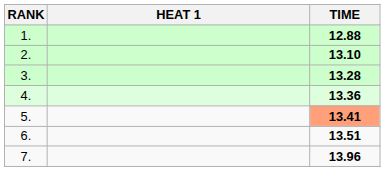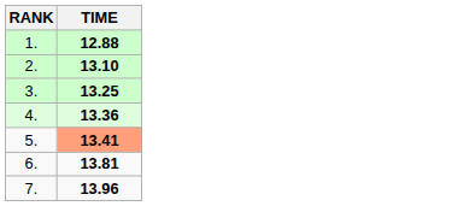 <table class="wikitable" style="border-collapse: collapse; font-size: 90%;">
 <tr>
 <th>RANK</th>
-<th style="width: 20em">HEAT 1</th>
 <th style="width: 5em">TIME</th>
 </tr>
 <tr style="background:#ccffcc;">
 <td align="center">1.</td>
-<td></td>
 <td align="center"><strong>12.88</strong></td>
 </tr>
 <tr style="background:#ccffcc;">
 <td align="center">2.</td>
-<td></td>
 <td align="center"><strong>13.10</strong></td>
 </tr>
 <tr style="background:#ccffcc;">
 <td align="center">3.</td>
-<td></td>
-<td align="center"><strong>13.28</strong></td>
+<td align="center"><strong>13.25</strong></td>
 </tr>
 <tr style="background:#ddffdd;">
 <td align="center">4.</td>
-<td></td>
 <td align="center"><strong>13.36</strong></td>
 </tr>
 <tr>
 <td align="center">5.</td>
-<td></td>
 <td align="center" style="background: lightsalmon;"><strong>13.41</strong></td>
 </tr>
 <tr>
 <td align="center">6.</td>
-<td></td>
-<td align="center"><strong>13.51</strong></td>
+<td align="center"><strong>13.81</strong></td>
 </tr>
 <tr>
 <td align="center">7.</td>
-<td></td>
 <td align="center"><strong>13.96</strong></td>
 </tr>
 </table>
